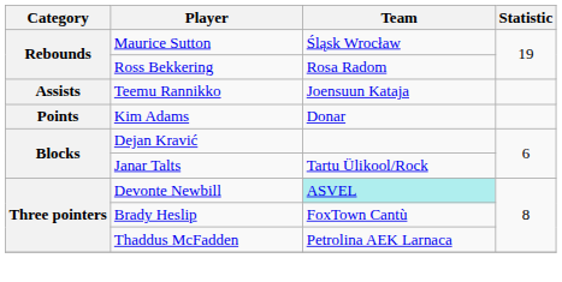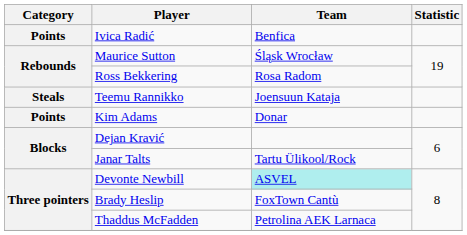 <table class="wikitable">
 <tr>
 <th>Category</th>
 <th width=190>Player</th>
 <th width=190>Team</th>
 <th>Statistic</th>
+</tr>
+<tr>
+<th>Points</th>
+<td> <a href='#'>Ivica Radić</a></td>
+<td> <a href='#'>Benfica</a></td>
+<td></td>
 </tr>
 <tr>
 <th rowspan=2>Rebounds</th>
 <td> <a href='#'>Maurice Sutton</a></td>
 <td> <a href='#'>Śląsk Wrocław</a></td>
 <td rowspan=2 style="text-align:center;">19</td>
 </tr>
 <tr>
 <td> <a href='#'>Ross Bekkering</a></td>
 <td> <a href='#'>Rosa Radom</a></td>
 </tr>
 <tr>
-<th>Assists</th>
+<th>Steals</th>
 <td> <a href='#'>Teemu Rannikko</a></td>
 <td> <a href='#'>Joensuun Kataja</a></td>
 <td></td>
 </tr>
 <tr>
 <th>Points</th>
 <td> <a href='#'>Kim Adams</a></td>
 <td> <a href='#'>Donar</a></td>
 <td></td>
 </tr>
 <tr>
 <th rowspan=2>Blocks</th>
 <td> <a href='#'>Dejan Kravić</a></td>
 <td></td>
 <td rowspan=2 style="text-align:center;">6</td>
 </tr>
 <tr>
 <td> <a href='#'>Janar Talts</a></td>
 <td> <a href='#'>Tartu Ülikool/Rock</a></td>
 </tr>
 <tr>
 <th rowspan=3>Three pointers</th>
 <td> <a href='#'>Devonte Newbill</a></td>
 <td style="background: paleturquoise;"> <a href='#'>ASVEL</a></td>
 <td rowspan=3 style="text-align:center;">8</td>
 </tr>
 <tr>
 <td> <a href='#'>Brady Heslip</a></td>
 <td>  <a href='#'>FoxTown Cantù</a></td>
 </tr>
 <tr>
 <td> <a href='#'>Thaddus McFadden</a></td>
 <td> <a href='#'>Petrolina AEK Larnaca</a></td>
 </tr>
 <tr>
 </tr>
 </table>
